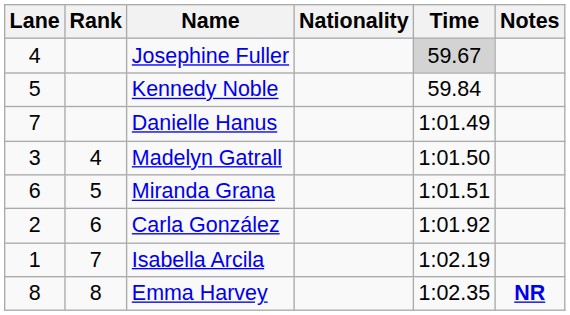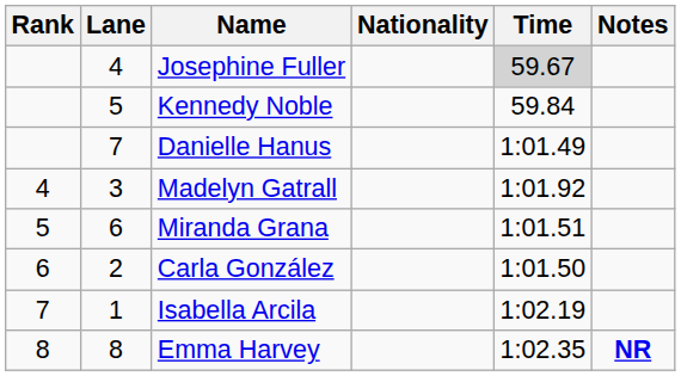 <table class="wikitable sortable" style="text-align:center">
 <tr>
+<th>Rank</th>
 <th>Lane</th>
-<th>Rank</th>
 <th>Name</th>
 <th>Nationality</th>
 <th>Time</th>
 <th>Notes</th>
 </tr>
 <tr>
+<td></td>
 <td>4</td>
-<td></td>
 <td align="left"><a href='#'>Josephine Fuller</a></td>
 <td align="left"></td>
 <td style="background: lightgrey;">59.67</td>
 <td></td>
 </tr>
 <tr>
+<td></td>
 <td>5</td>
-<td></td>
 <td align="left"><a href='#'>Kennedy Noble</a></td>
 <td align="left"></td>
 <td>59.84</td>
 <td></td>
 </tr>
 <tr>
+<td></td>
 <td>7</td>
-<td></td>
 <td align="left"><a href='#'>Danielle Hanus</a></td>
 <td align="left"></td>
 <td>1:01.49</td>
 <td></td>
 </tr>
 <tr>
+<td>4</td>
 <td>3</td>
-<td>4</td>
 <td align="left"><a href='#'>Madelyn Gatrall</a></td>
 <td align="left"></td>
-<td>1:01.50</td>
+<td>1:01.92</td>
 <td></td>
 </tr>
 <tr>
+<td>5</td>
 <td>6</td>
-<td>5</td>
 <td align="left"><a href='#'>Miranda Grana</a></td>
 <td align="left"></td>
 <td>1:01.51</td>
 <td></td>
 </tr>
 <tr>
+<td>6</td>
 <td>2</td>
-<td>6</td>
 <td align="left"><a href='#'>Carla González</a></td>
 <td align="left"></td>
-<td>1:01.92</td>
+<td>1:01.50</td>
 <td></td>
 </tr>
 <tr>
+<td>7</td>
 <td>1</td>
-<td>7</td>
 <td align="left"><a href='#'>Isabella Arcila</a></td>
 <td align="left"></td>
 <td>1:02.19</td>
 <td></td>
 </tr>
 <tr>
 <td>8</td>
 <td>8</td>
 <td align="left"><a href='#'>Emma Harvey</a></td>
 <td align="left"></td>
 <td>1:02.35</td>
 <td><strong><a href='#'>NR</a></strong></td>
 </tr>
 </table>
